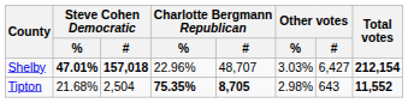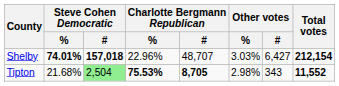 <table class="wikitable sortable">
 <tr>
 <th colspan="1" rowspan="2" style="text-align:center">County</th>
 <th colspan="2" >Steve Cohen<br><em>Democratic</em></th>
 <th colspan="2" >Charlotte Bergmann<br><em>Republican</em></th>
 <th colspan="2" style="text-align: center;">Other votes</th>
 <th colspan="1" rowspan="2" style="text-align: center;">Total<br>votes</th>
 </tr>
 <tr>
 <th colspan="1" >%</th>
 <th colspan="1" >#</th>
 <th colspan="1" >%</th>
 <th colspan="1" >#</th>
 <th colspan="1" style="text-align: center;">%</th>
 <th colspan="1" style="text-align: center;">#</th>
 </tr>
 <tr>
 <td><a href='#'>Shelby</a></td>
-<td><strong>47.01%</strong></td>
+<td><strong>74.01%</strong></td>
 <td><strong>157,018</strong></td>
 <td>22.96%</td>
 <td>48,707</td>
 <td>3.03%</td>
 <td>6,427</td>
 <td><strong>212,154</strong></td>
 </tr>
 <tr>
 <td><a href='#'>Tipton</a></td>
 <td>21.68%</td>
-<td>2,504</td>
-<td><strong>75.35%</strong></td>
+<td style="background: lightgreen;">2,504</td>
+<td><strong>75.53%</strong></td>
 <td><strong>8,705</strong></td>
 <td>2.98%</td>
-<td>643</td>
+<td>343</td>
 <td><strong>11,552</strong></td>
 </tr>
 </table>
